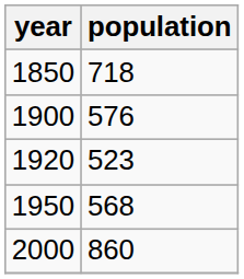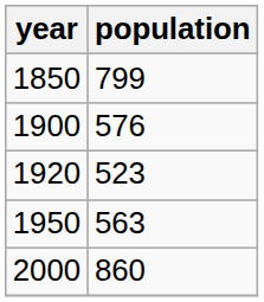 <table class="wikitable">
 <tr>
 <th>year</th>
 <th>population</th>
 </tr>
 <tr>
 <td>1850</td>
-<td>718</td>
+<td>799</td>
 </tr>
 <tr>
 <td>1900</td>
 <td>576</td>
 </tr>
 <tr>
 <td>1920</td>
 <td>523</td>
 </tr>
 <tr>
 <td>1950</td>
-<td>568</td>
+<td>563</td>
 </tr>
 <tr>
 <td>2000</td>
 <td>860</td>
 </tr>
 <tr>
 </tr>
 </table>
